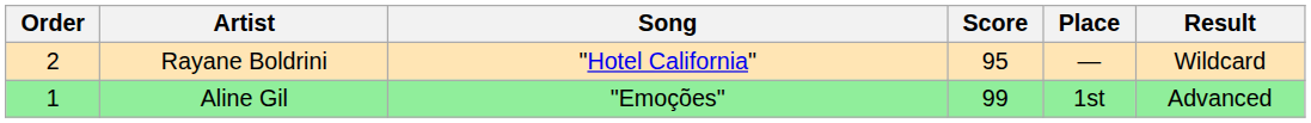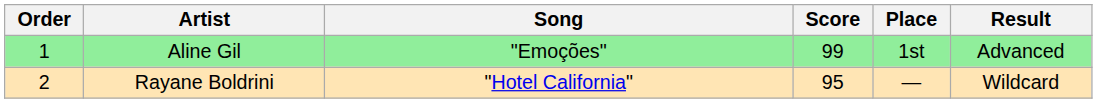 <table class="wikitable" style="text-align:center; width:70%;">
 <tr>
 <th scope="col" width="05%">Order</th>
 <th scope="col" width="17%">Artist</th>
 <th scope="col" width="33%">Song</th>
 <th scope="col" width="05%">Score</th>
 <th scope="col" width="05%">Place</th>
 <th scope="col" width="10%">Result</th>
 </tr>
+<tr bgcolor=90EE9B>
+<td>1</td>
+<td>Aline Gil</td>
+<td>"Emoções"</td>
+<td>99</td>
+<td>1st</td>
+<td>Advanced</td>
+</tr>
 <tr bgcolor=FFE5B4>
 <td>2</td>
 <td>Rayane Boldrini</td>
 <td>"<a href='#'>Hotel California</a>"</td>
 <td>95</td>
 <td>—</td>
 <td>Wildcard</td>
 </tr>
-<tr bgcolor=90EE9B>
-<td>1</td>
-<td>Aline Gil</td>
-<td>"Emoções"</td>
-<td>99</td>
-<td>1st</td>
-<td>Advanced</td>
-</tr>
 </table>
